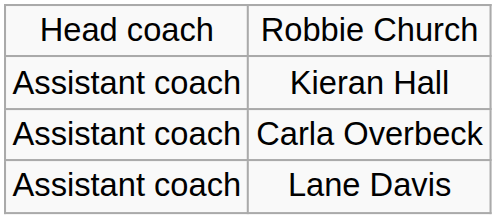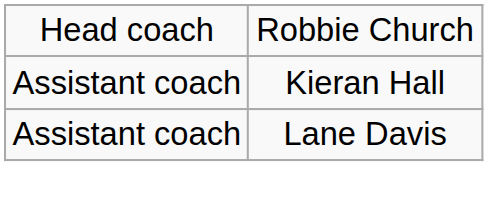 <table class="wikitable" style="text-align: center;">
 <tr>
 <td>Head coach</td>
 <td>Robbie Church</td>
 </tr>
 <tr>
 <td>Assistant coach</td>
 <td>Kieran Hall</td>
 </tr>
 <tr>
 <td>Assistant coach</td>
-<td>Carla Overbeck</td>
-</tr>
-<tr>
-<td>Assistant coach</td>
 <td>Lane Davis</td>
 </tr>
 </table>
